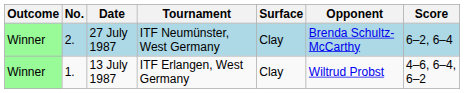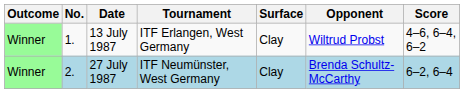 <table class="wikitable">
 <tr>
 <th>Outcome</th>
 <th>No.</th>
 <th>Date</th>
 <th>Tournament</th>
 <th>Surface</th>
 <th>Opponent</th>
 <th>Score</th>
 </tr>
+<tr>
+<td style="background:#98fb98;">Winner</td>
+<td>1.</td>
+<td>13 July 1987</td>
+<td>ITF Erlangen, West Germany</td>
+<td>Clay</td>
+<td> <a href='#'>Wiltrud Probst</a></td>
+<td>4–6, 6–4, 6–2</td>
+</tr>
 <tr bgcolor="lightblue">
 <td style="background:#98fb98;">Winner</td>
 <td>2.</td>
 <td>27 July 1987</td>
 <td>ITF Neumünster, West Germany</td>
 <td>Clay</td>
 <td> <a href='#'>Brenda Schultz-McCarthy</a></td>
 <td>6–2, 6–4</td>
 </tr>
-<tr>
-<td style="background:#98fb98;">Winner</td>
-<td>1.</td>
-<td>13 July 1987</td>
-<td>ITF Erlangen, West Germany</td>
-<td>Clay</td>
-<td> <a href='#'>Wiltrud Probst</a></td>
-<td>4–6, 6–4, 6–2</td>
-</tr>
 </table>
